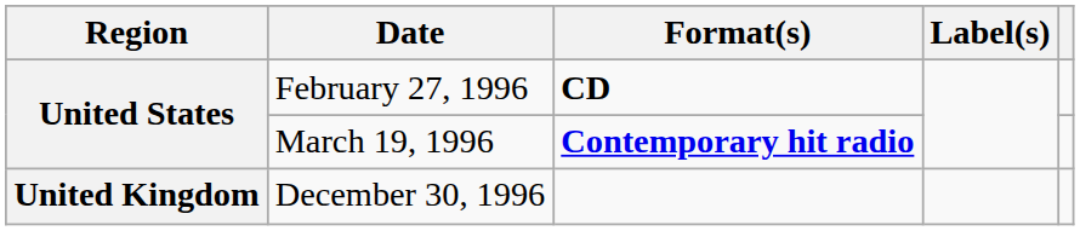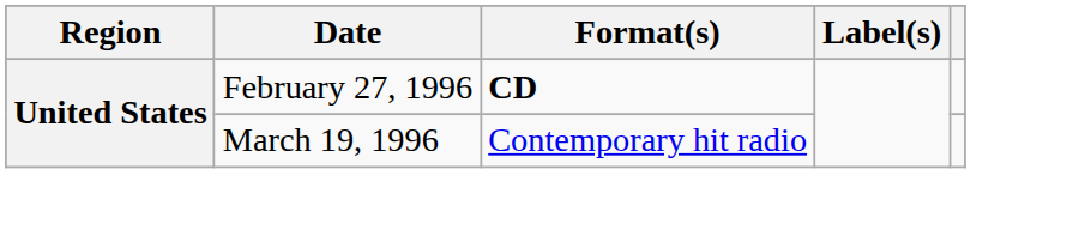 <table class="wikitable plainrowheaders">
 <tr>
 <th scope="col">Region</th>
 <th scope="col">Date</th>
 <th scope="col">Format(s)</th>
 <th scope="col">Label(s)</th>
 <th scope="col"></th>
 </tr>
 <tr>
 <th scope="row" rowspan="2">United States</th>
 <td>February 27, 1996</td>
 <td><strong>CD</strong></td>
 <td rowspan="2"></td>
 <td></td>
 </tr>
 <tr>
 <td>March 19, 1996</td>
-<td><strong><a href='#'>Contemporary hit radio</a></strong></td>
-<td></td>
-</tr>
-<tr>
-<th scope="row">United Kingdom</th>
-<td>December 30, 1996</td>
-<td></td>
-<td></td>
+<td><a href='#'>Contemporary hit radio</a></td>
 <td></td>
 </tr>
 </table>
